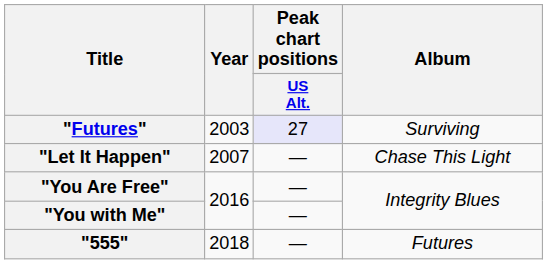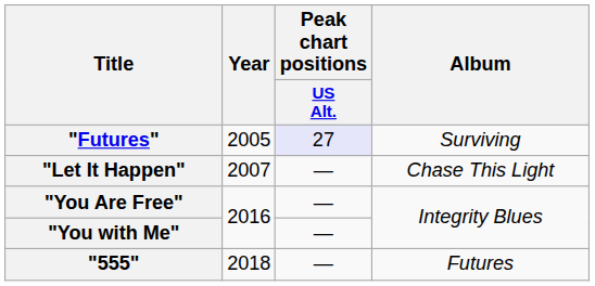 <table class="wikitable plainrowheaders" style="text-align:center;">
 <tr>
 <th rowspan="2" width="170">Title</th>
 <th rowspan="2">Year</th>
 <th>Peak chart positions</th>
 <th rowspan="2" width="170">Album</th>
 </tr>
 <tr style="font-size:smaller;">
 <th width="30"><a href='#'>US<br>Alt.</a><br></th>
 </tr>
 <tr>
 <th scope="row">"<a href='#'>Futures</a>"</th>
-<td>2003</td>
+<td>2005</td>
 <td style="background: lavender;">27</td>
 <td><em>Surviving</em></td>
 </tr>
 <tr>
 <th scope="row">"Let It Happen"</th>
 <td>2007</td>
 <td>—</td>
 <td><em>Chase This Light</em></td>
 </tr>
 <tr>
 <th scope="row">"You Are Free"</th>
 <td rowspan="2">2016</td>
 <td>—</td>
 <td rowspan="2"><em>Integrity Blues</em></td>
 </tr>
 <tr>
 <th scope="row">"You with Me"</th>
 <td>—</td>
 </tr>
 <tr>
 <th scope="row">"555"</th>
 <td>2018</td>
 <td>—</td>
 <td><em>Futures</em></td>
 </tr>
 </table>
